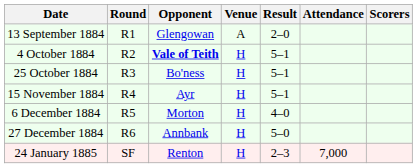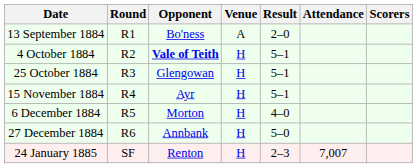 <table class="wikitable sortable" style="font-size:100%; text-align:center">
 <tr>
 <th>Date</th>
 <th>Round</th>
 <th>Opponent</th>
 <th>Venue</th>
 <th>Result</th>
 <th>Attendance</th>
 <th>Scorers</th>
 </tr>
 <tr bgcolor = "#eeffee">
 <td>13 September 1884</td>
 <td>R1</td>
-<td><a href='#'>Glengowan</a></td>
+<td><a href='#'>Bo'ness</a></td>
 <td>A</td>
 <td>2–0</td>
 <td></td>
 <td></td>
 </tr>
 <tr bgcolor = "#eeffee">
 <td>4 October 1884</td>
 <td>R2</td>
 <td><strong><a href='#'>Vale of Teith</a></strong></td>
 <td><a href='#'>H</a></td>
 <td>5–1</td>
 <td></td>
 <td></td>
 </tr>
 <tr bgcolor = "#eeffee">
 <td>25 October 1884</td>
 <td>R3</td>
-<td><a href='#'>Bo'ness</a></td>
+<td><a href='#'>Glengowan</a></td>
 <td><a href='#'>H</a></td>
 <td>5–1</td>
 <td></td>
 <td></td>
 </tr>
 <tr bgcolor = "#eeffee">
 <td>15 November 1884</td>
 <td>R4</td>
 <td><a href='#'>Ayr</a></td>
 <td><a href='#'>H</a></td>
 <td>5–1</td>
 <td></td>
 <td></td>
 </tr>
 <tr bgcolor = "#eeffee">
 <td>6 December 1884</td>
 <td>R5</td>
 <td><a href='#'>Morton</a></td>
 <td><a href='#'>H</a></td>
 <td>4–0</td>
 <td></td>
 <td></td>
 </tr>
 <tr bgcolor = "#eeffee">
 <td>27 December 1884</td>
 <td>R6</td>
 <td><a href='#'>Annbank</a></td>
 <td><a href='#'>H</a></td>
 <td>5–0</td>
 <td></td>
 <td></td>
 </tr>
 <tr bgcolor = "#ffeeee">
 <td>24 January 1885</td>
 <td>SF</td>
 <td><a href='#'>Renton</a></td>
 <td><a href='#'>H</a></td>
 <td>2–3</td>
-<td>7,000</td>
+<td>7,007</td>
 <td></td>
 </tr>
 </table>
